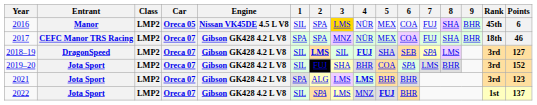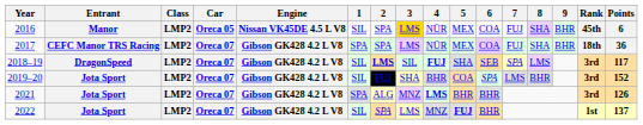 <table class="wikitable" style="text-align:center; font-size:85%">
 <tr>
 <th>Year</th>
 <th>Entrant</th>
 <th>Class</th>
 <th>Car</th>
 <th>Engine</th>
 <th>1</th>
 <th>2</th>
 <th>3</th>
 <th>4</th>
 <th>5</th>
 <th>6</th>
 <th>7</th>
 <th>8</th>
 <th>9</th>
 <th>Rank</th>
 <th>Points</th>
 </tr>
 <tr>
 <td><a href='#'>2016</a></td>
 <th nowrap><a href='#'>Manor</a></th>
 <th nowrap>LMP2</th>
 <th nowrap><a href='#'>Oreca 05</a></th>
 <th nowrap><a href='#'>Nissan VK45DE</a> 4.5 L V8</th>
 <td><a href='#'>SIL</a></td>
 <td><a href='#'>SPA</a></td>
 <td style="background: gold;"><a href='#'>LMS</a></td>
 <td><a href='#'>NÜR</a></td>
 <td><a href='#'>MEX</a></td>
 <td><a href='#'>COA</a></td>
 <td><a href='#'>FUJ</a></td>
 <td style="background:#EFCFFF;"><a href='#'>SHA</a><br></td>
 <td style="background:#DFFFDF;"><a href='#'>BHR</a><br></td>
 <th>45th</th>
 <th>6</th>
 </tr>
 <tr>
 <td><a href='#'>2017</a></td>
 <th nowrap><a href='#'>CEFC Manor TRS Racing</a></th>
 <th nowrap>LMP2</th>
 <th nowrap><a href='#'>Oreca 07</a></th>
 <th nowrap><a href='#'>Gibson</a> GK428 4.2 L V8</th>
 <td style="background:#DFFFDF;"><a href='#'>SPA</a><br></td>
 <td style="background:#DFFFDF;"><a href='#'>SPA</a><br></td>
-<td style="background:#EFCFFF;"><a href='#'>MNZ</a><br></td>
+<td style="background:#EFCFFF;"><a href='#'>LMS</a><br></td>
 <td style="background:#DFFFDF;"><a href='#'>NÜR</a><br></td>
 <td style="background:#DFFFDF;"><a href='#'>MEX</a><br></td>
 <td style="background:#EFCFFF;"><a href='#'>COA</a><br></td>
 <td style="background:#DFFFDF;"><a href='#'>FUJ</a><br></td>
 <td style="background:#DFFFDF;"><a href='#'>SHA</a><br></td>
 <td style="background:#DFFFDF;"><a href='#'>BHR</a><br></td>
 <th>18th</th>
-<th>46</th>
+<th>36</th>
 </tr>
 <tr>
 <td nowrap><a href='#'>2018–19</a></td>
 <th nowrap><a href='#'>DragonSpeed</a></th>
 <th>LMP2</th>
 <th nowrap><a href='#'>Oreca 07</a></th>
 <th nowrap><a href='#'>Gibson</a> GK428 4.2 L V8</th>
 <td style="background:#DFFFDF;"><a href='#'>SIL</a><br></td>
 <td style="background:#FFDF9F;"><strong><a href='#'>LMS</a></strong><br></td>
 <td style="background:#DFFFDF;"><a href='#'>SIL</a><br></td>
 <td style="background:#DFFFDF;"><strong><a href='#'>FUJ</a></strong><br></td>
 <td style="background:#DFDFDF;"><a href='#'>SHA</a><br></td>
 <td style="background:#FFDF9F;"><a href='#'>SEB</a><br></td>
 <td style="background:#FFFFBF;"><em><a href='#'>SPA</a></em><br></td>
 <td style="background:#EFCFFF;"><a href='#'>LMS</a><br></td>
 <td></td>
 <th style="background:#FFDF9F;">3rd</th>
-<th style="background:#FFDF9F;">127</th>
+<th style="background:#FFDF9F;">117</th>
 </tr>
 <tr>
 <td nowrap><a href='#'>2019–20</a></td>
 <th nowrap><a href='#'>Jota Sport</a></th>
 <th>LMP2</th>
 <th nowrap><a href='#'>Oreca 07</a></th>
 <th nowrap><a href='#'>Gibson</a> GK428 4.2 L V8</th>
 <td style="background:#DFFFDF;"><a href='#'>SIL</a><br></td>
 <td style="background:#000000; color:white"><a href='#'><span>FUJ</span></a><br></td>
 <td style="background:#FFFFBF;"><a href='#'>SHA</a><br></td>
 <td style="background:#DFDFDF;"><a href='#'>BHR</a><br></td>
 <td style="background:#FFDF9F;"><a href='#'>COA</a><br></td>
 <td style="background:#DFFFDF;"><em><a href='#'>SPA</a></em><br></td>
 <td style="background:#DFDFDF;"><a href='#'>LMS</a><br></td>
 <td style="background:#DFDFDF;"><a href='#'>BHR</a><br></td>
 <td></td>
 <th style="background:#FFDF9F;">3rd</th>
 <th style="background:#FFDF9F;">152</th>
 </tr>
 <tr>
 <td><a href='#'>2021</a></td>
 <th nowrap><a href='#'>Jota Sport</a></th>
 <th>LMP2</th>
 <th nowrap><a href='#'>Oreca 07</a></th>
 <th nowrap><a href='#'>Gibson</a> GK428 4.2 L V8</th>
 <td style="background:#DFDFDF;"><a href='#'>SPA</a><br></td>
 <td style="background:#FFFFBF;"><a href='#'>ALG</a><br></td>
-<td style="background:#EFCFFF;"><a href='#'>LMS</a><br></td>
+<td style="background:#EFCFFF;"><a href='#'>MNZ</a><br></td>
 <td style="background:#DFFFDF;"><strong><a href='#'>LMS</a></strong><br></td>
 <td style="background:#FFDF9F;"><a href='#'>BHR</a><br></td>
 <td style="background:#DFDFDF;"><a href='#'>BHR</a><br></td>
 <td colspan=3></td>
 <th style="background:#FFDF9F;">3rd</th>
-<th style="background:#FFDF9F;">123</th>
+<th style="background:#FFDF9F;">126</th>
 </tr>
 <tr>
 <td><a href='#'>2022</a></td>
 <th nowrap><a href='#'>Jota Sport</a></th>
 <th>LMP2</th>
 <th nowrap><a href='#'>Oreca 07</a></th>
 <th nowrap><a href='#'>Gibson</a> GK428 4.2 L V8</th>
 <td style="background:#DFFFDF;"><a href='#'>SIL</a><br></td>
 <td style="background:#FFDF9F;"><em><a href='#'>SPA</a></em><br></td>
 <td style="background:#FFFFBF;"><a href='#'>LMS</a><br></td>
 <td style="background:#DFDFDF;"><a href='#'>MNZ</a><br></td>
 <td style="background:#DFDFDF;"><strong><a href='#'>FUJ</a></strong><br></td>
 <td style="background:#FFDF9F;"><a href='#'>BHR</a><br></td>
 <td colspan=3></td>
 <th style="background:#FFFFBF;">1st</th>
 <th style="background:#FFFFBF;">137</th>
 </tr>
 </table>
